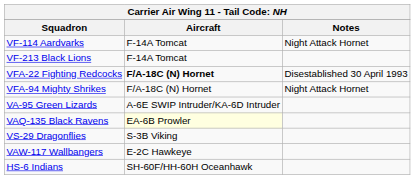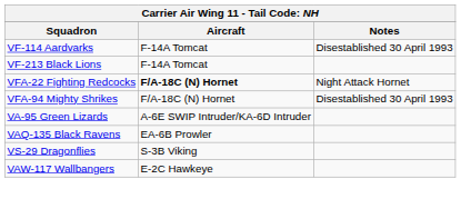 <table class="wikitable">
 <tr>
 <th colspan="3">Carrier Air Wing 11 - Tail Code: <em>NH</em></th>
 </tr>
 <tr>
 </tr>
 <tr>
 <th>Squadron</th>
 <th>Aircraft</th>
 <th>Notes</th>
 </tr>
 <tr>
 <td><a href='#'>VF-114 Aardvarks</a></td>
 <td>F-14A Tomcat</td>
-<td>Night Attack Hornet</td>
+<td>Disestablished 30 April 1993</td>
 </tr>
 <tr>
 <td><a href='#'>VF-213 Black Lions</a></td>
 <td>F-14A Tomcat</td>
 <td></td>
 </tr>
 <tr>
 <td><a href='#'>VFA-22 Fighting Redcocks</a></td>
 <td><strong>F/A-18C (N) Hornet</strong></td>
-<td>Disestablished 30 April 1993</td>
+<td>Night Attack Hornet</td>
 </tr>
 <tr>
 <td><a href='#'>VFA-94 Mighty Shrikes</a></td>
 <td>F/A-18C (N) Hornet</td>
-<td>Night Attack Hornet</td>
+<td>Disestablished 30 April 1993</td>
 </tr>
 <tr>
 <td><a href='#'>VA-95 Green Lizards</a></td>
 <td>A-6E SWIP Intruder/KA-6D Intruder</td>
 <td></td>
 </tr>
 <tr>
 <td><a href='#'>VAQ-135 Black Ravens</a></td>
-<td style="background: lightyellow;">EA-6B Prowler</td>
+<td>EA-6B Prowler</td>
 <td></td>
 </tr>
 <tr>
 <td><a href='#'>VS-29 Dragonflies</a></td>
 <td>S-3B Viking</td>
 <td></td>
 </tr>
 <tr>
 <td><a href='#'>VAW-117 Wallbangers</a></td>
 <td>E-2C Hawkeye</td>
 <td></td>
 </tr>
-<tr>
-<td><a href='#'>HS-6 Indians</a></td>
-<td>SH-60F/HH-60H Oceanhawk</td>
-<td></td>
-</tr>
 </table>
